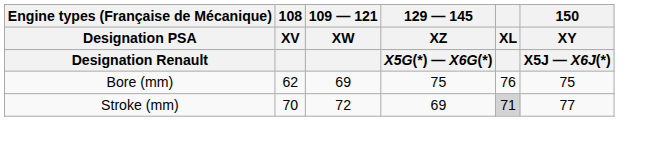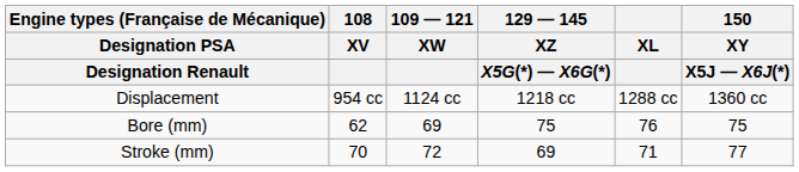 <table class="wikitable" style="text-align:center; font-size:90%;">
 <tr>
 <th>Engine types (Française de Mécanique)</th>
 <th>108</th>
 <th>109 — 121</th>
 <th>129 — 145</th>
 <th></th>
 <th>150</th>
 </tr>
 <tr>
 <th>Designation PSA</th>
 <th>XV</th>
 <th>XW</th>
 <th>XZ</th>
 <th>XL</th>
 <th>XY</th>
 </tr>
 <tr>
 <th>Designation Renault</th>
 <th></th>
 <th></th>
 <th><em>X5G</em>(*) — <em>X6G</em>(*)</th>
 <th></th>
 <th>X5J — <em>X6J</em>(*)</th>
 </tr>
 <tr>
+<td>Displacement</td>
+<td>954 cc</td>
+<td>1124 cc</td>
+<td>1218 cc</td>
+<td>1288 cc</td>
+<td>1360 cc</td>
+</tr>
+<tr>
 <td>Bore (mm)</td>
 <td>62</td>
 <td>69</td>
 <td>75</td>
 <td>76</td>
 <td>75</td>
 </tr>
 <tr>
 <td>Stroke  (mm)</td>
 <td>70</td>
 <td>72</td>
 <td>69</td>
-<td style="background: lightgrey;">71</td>
+<td>71</td>
 <td>77</td>
 </tr>
 </table>
